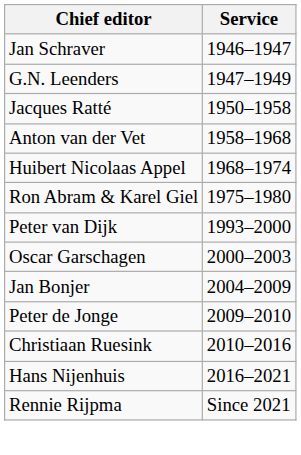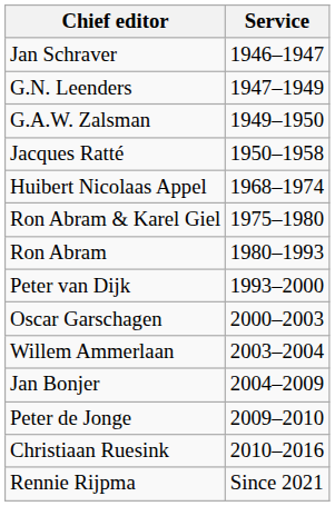 <table class="wikitable">
 <tr>
 <th>Chief editor</th>
 <th>Service</th>
 </tr>
 <tr>
 <td>Jan Schraver</td>
 <td>1946–1947</td>
 </tr>
 <tr>
 <td>G.N. Leenders</td>
 <td>1947–1949</td>
 </tr>
+<tr class="hintergrundfarbe2">
+<td>G.A.W. Zalsman</td>
+<td>1949–1950</td>
+</tr>
 <tr>
 <td>Jacques Ratté</td>
 <td>1950–1958</td>
-</tr>
-<tr class="hintergrundfarbe2">
-<td>Anton van der Vet</td>
-<td>1958–1968</td>
 </tr>
 <tr class="hintergrundfarbe2">
 <td>Huibert Nicolaas Appel</td>
 <td>1968–1974</td>
 </tr>
 <tr>
 <td>Ron Abram & Karel Giel</td>
 <td>1975–1980</td>
 </tr>
+<tr class="hintergrundfarbe2">
+<td>Ron Abram</td>
+<td>1980–1993</td>
+</tr>
 <tr>
 <td>Peter van Dijk</td>
 <td>1993–2000</td>
 </tr>
 <tr class="hintergrundfarbe2">
 <td>Oscar Garschagen</td>
 <td>2000–2003</td>
+</tr>
+<tr>
+<td>Willem Ammerlaan</td>
+<td>2003–2004</td>
 </tr>
 <tr class="hintergrundfarbe2">
 <td>Jan Bonjer</td>
 <td>2004–2009</td>
 </tr>
 <tr class="hintergrundfarbe2">
 <td>Peter de Jonge</td>
 <td>2009–2010</td>
 </tr>
 <tr class="hintergrundfarbe2">
 <td>Christiaan Ruesink</td>
 <td>2010–2016</td>
 </tr>
 <tr>
-<td>Hans Nijenhuis</td>
-<td>2016–2021</td>
-</tr>
-<tr>
 <td>Rennie Rijpma</td>
 <td>Since 2021</td>
 </tr>
 </table>
